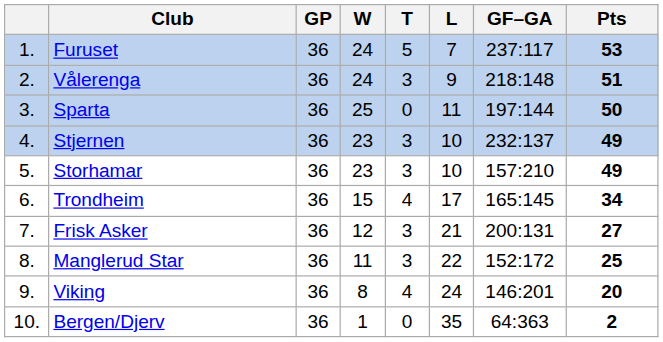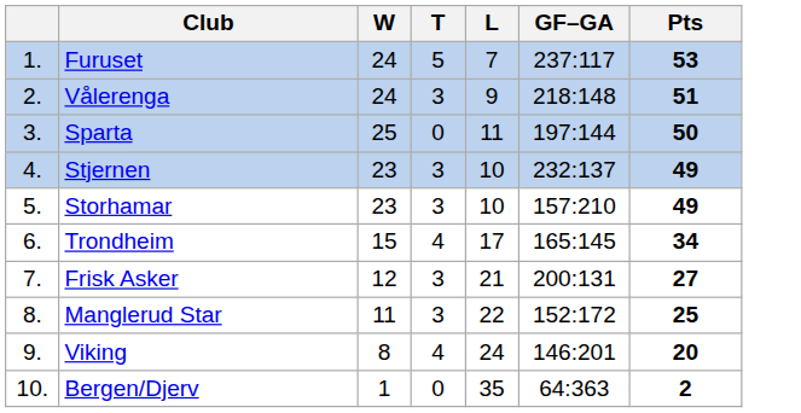 <table class="wikitable">
 <tr>
 <th width="30"></th>
 <th width="200">Club</th>
-<th width="30">GP</th>
 <th width="30">W</th>
 <th width="30">T</th>
 <th width="30">L</th>
 <th width="70">GF–GA</th>
 <th width="70">Pts</th>
 </tr>
 <tr bgcolor="#BCD2EE" align="center">
 <td>1.</td>
 <td align="left"><a href='#'>Furuset</a></td>
-<td>36</td>
 <td>24</td>
 <td>5</td>
 <td>7</td>
 <td>237:117</td>
 <td><strong>53</strong></td>
 </tr>
 <tr bgcolor="#BCD2EE" align="center">
 <td>2.</td>
 <td align="left"><a href='#'>Vålerenga</a></td>
-<td>36</td>
 <td>24</td>
 <td>3</td>
 <td>9</td>
 <td>218:148</td>
 <td><strong>51</strong></td>
 </tr>
 <tr bgcolor="#BCD2EE" align="center">
 <td>3.</td>
 <td align="left"><a href='#'>Sparta</a></td>
-<td>36</td>
 <td>25</td>
 <td>0</td>
 <td>11</td>
 <td>197:144</td>
 <td><strong>50</strong></td>
 </tr>
 <tr bgcolor="#BCD2EE" align="center">
 <td>4.</td>
 <td align="left"><a href='#'>Stjernen</a></td>
-<td>36</td>
 <td>23</td>
 <td>3</td>
 <td>10</td>
 <td>232:137</td>
 <td><strong>49</strong></td>
 </tr>
 <tr bgcolor="#FFFFFF" align="center">
 <td>5.</td>
 <td align="left"><a href='#'>Storhamar</a></td>
-<td>36</td>
 <td>23</td>
 <td>3</td>
 <td>10</td>
 <td>157:210</td>
 <td><strong>49</strong></td>
 </tr>
 <tr bgcolor="#FFFFFF" align="center">
 <td>6.</td>
 <td align="left"><a href='#'>Trondheim</a></td>
-<td>36</td>
 <td>15</td>
 <td>4</td>
 <td>17</td>
 <td>165:145</td>
 <td><strong>34</strong></td>
 </tr>
 <tr bgcolor="#FFFFFF" align="center">
 <td>7.</td>
 <td align="left"><a href='#'>Frisk Asker</a></td>
-<td>36</td>
 <td>12</td>
 <td>3</td>
 <td>21</td>
 <td>200:131</td>
 <td><strong>27</strong></td>
 </tr>
 <tr bgcolor="#FFFFFF" align="center">
 <td>8.</td>
 <td align="left"><a href='#'>Manglerud Star</a></td>
-<td>36</td>
 <td>11</td>
 <td>3</td>
 <td>22</td>
 <td>152:172</td>
 <td><strong>25</strong></td>
 </tr>
 <tr bgcolor="#FFFFFF" align="center">
 <td>9.</td>
 <td align="left"><a href='#'>Viking</a></td>
-<td>36</td>
 <td>8</td>
 <td>4</td>
 <td>24</td>
 <td>146:201</td>
 <td><strong>20</strong></td>
 </tr>
 <tr bgcolor="#FFFFFF" align="center">
 <td>10.</td>
 <td align="left"><a href='#'>Bergen/Djerv</a></td>
-<td>36</td>
 <td>1</td>
 <td>0</td>
 <td>35</td>
 <td>64:363</td>
 <td><strong>2</strong></td>
 </tr>
 </table>
